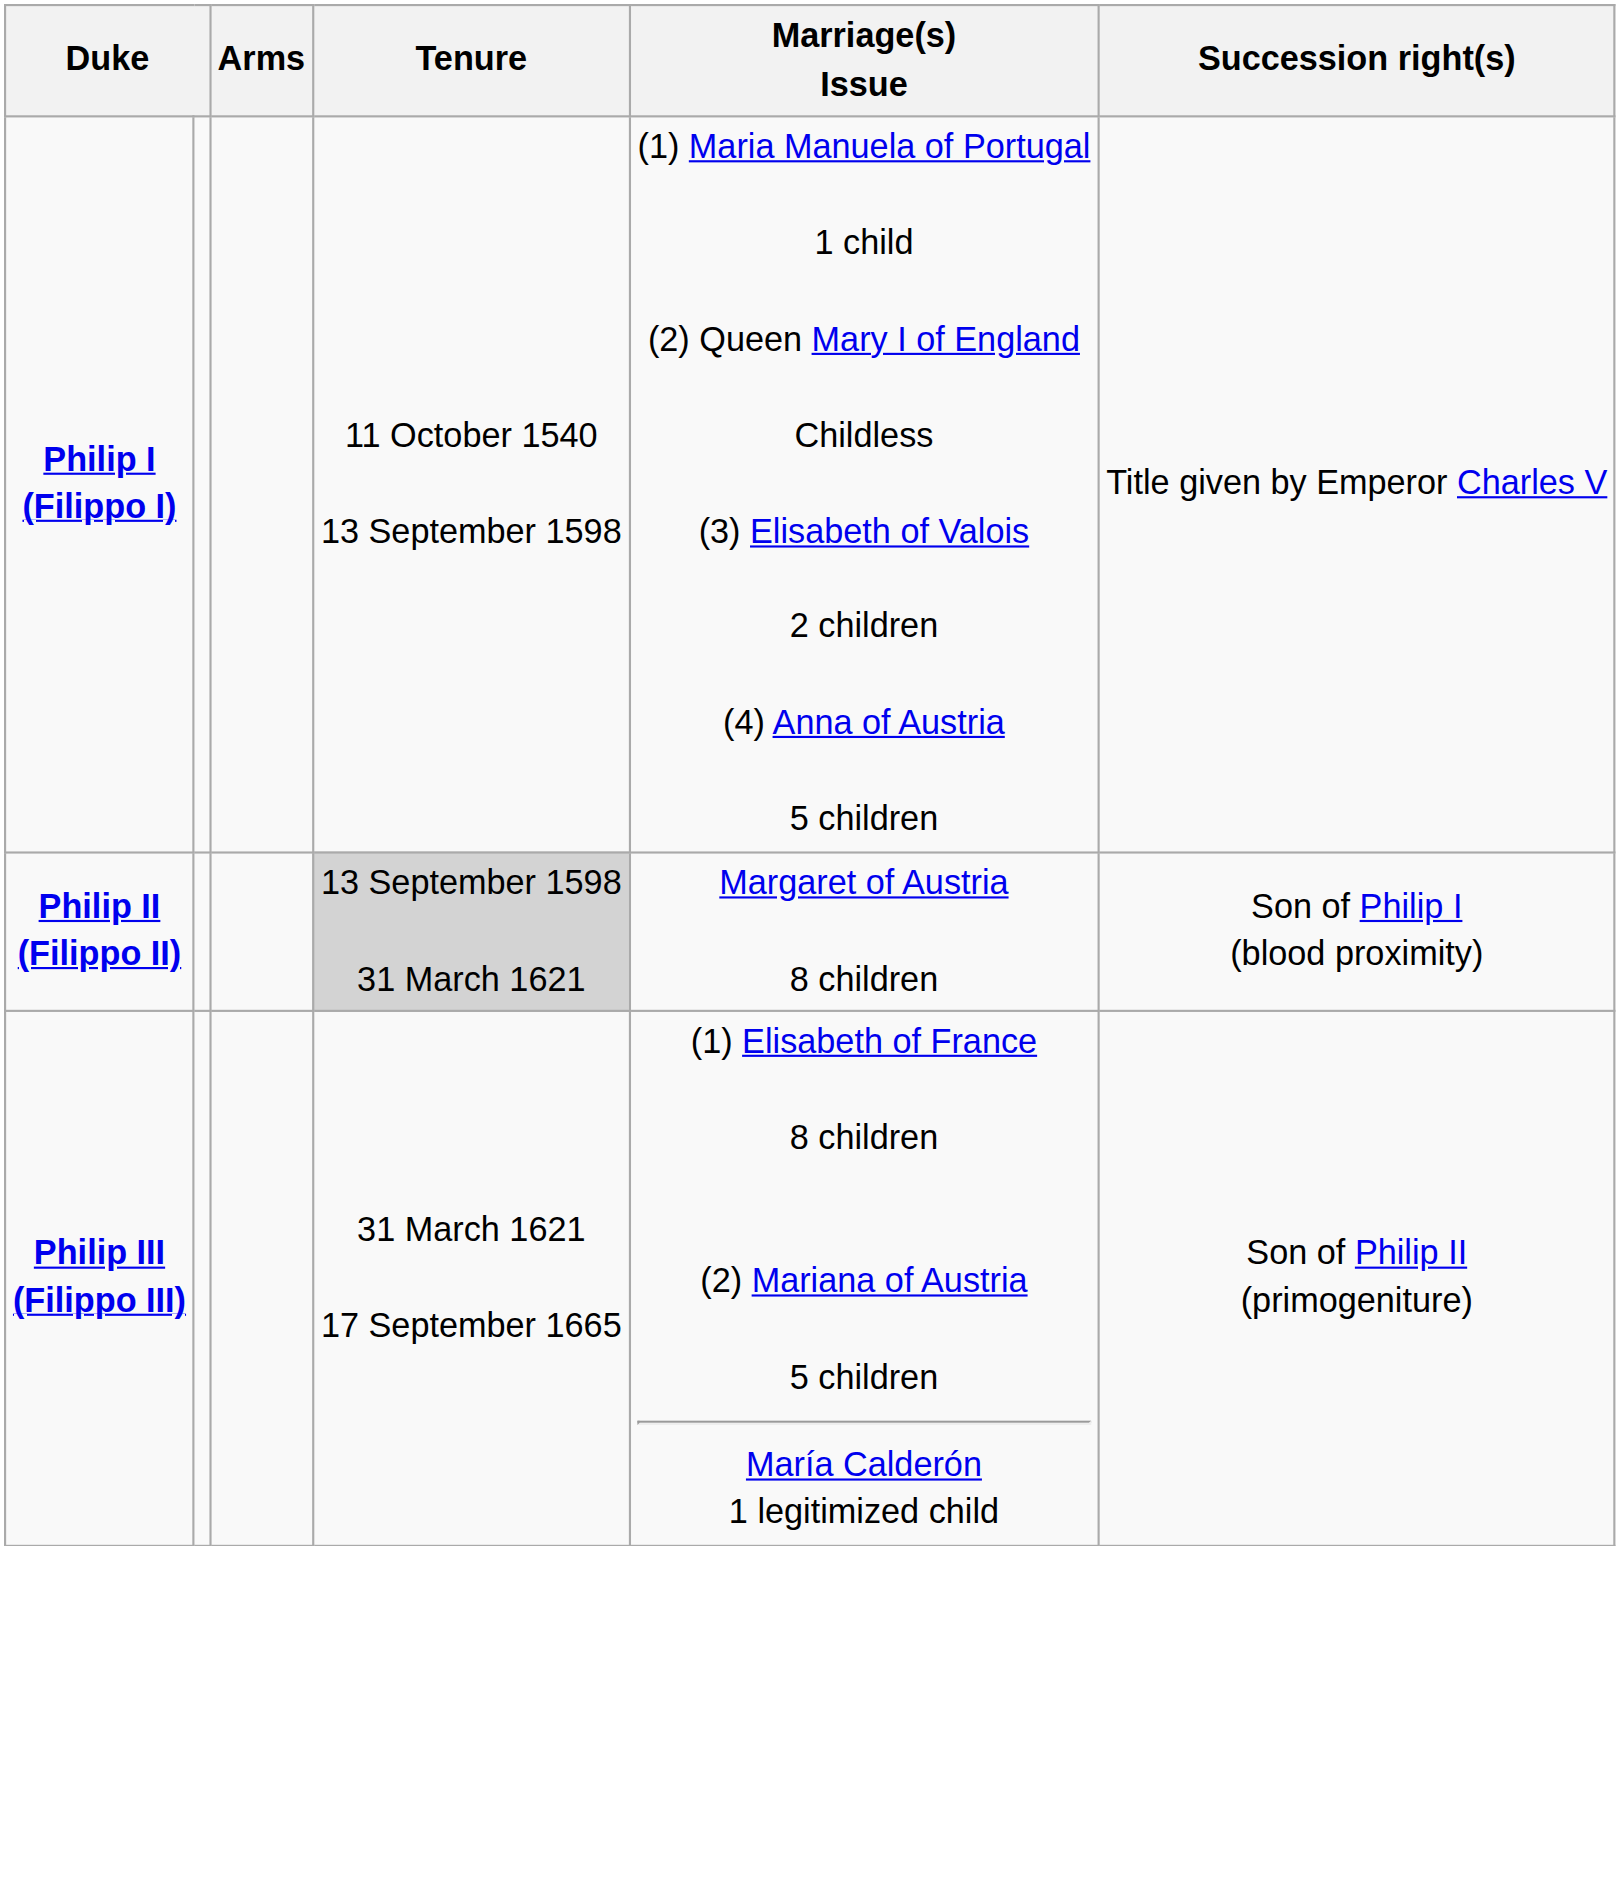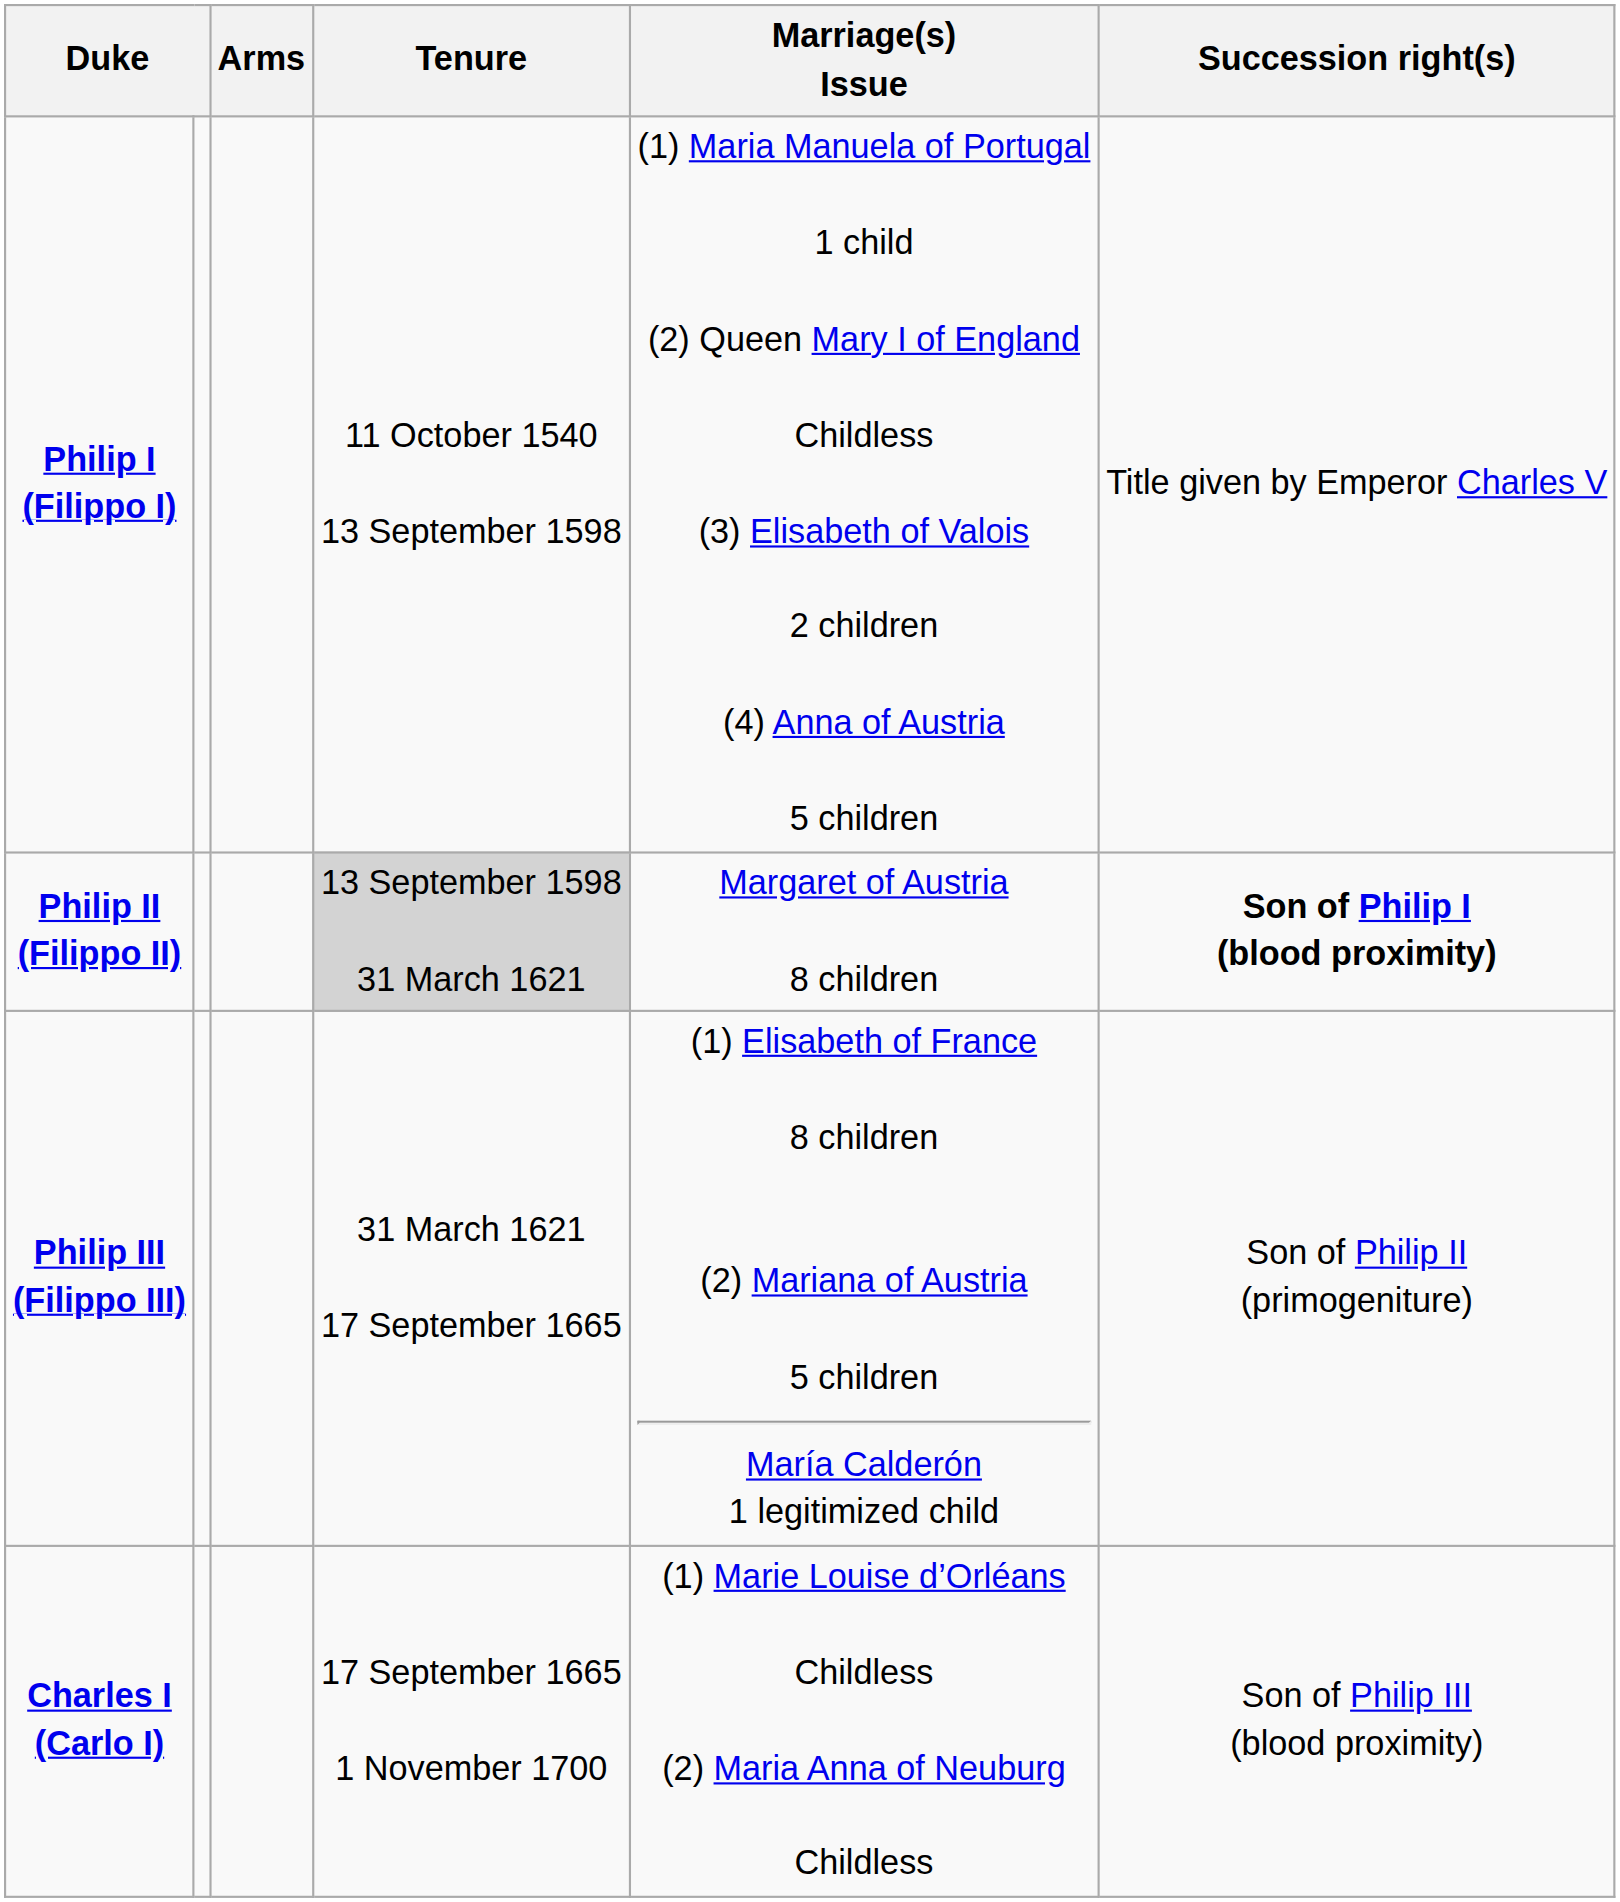 <table class="wikitable" style="line-height:1.4em; text-align:center">
 <tr>
 <th colspan=2>Duke</th>
 <th>Arms</th>
 <th>Tenure</th>
 <th>Marriage(s)<br>Issue</th>
 <th>Succession right(s)</th>
 </tr>
 <tr>
 <td><strong><a href='#'>Philip I<br><span><span>(Filippo I)</span></span></a></strong><br></td>
 <td></td>
 <td></td>
 <td>11 October 1540<br><br>13 September 1598</td>
 <td>(1) <a href='#'>Maria Manuela of Portugal</a><br><br>1 child<br><br>(2) Queen <a href='#'>Mary I of England</a><br><br>Childless<br><br>(3) <a href='#'>Elisabeth of Valois</a><br><br>2 children<br><br>(4) <a href='#'>Anna of Austria</a><br><br>5 children<br></td>
 <td>Title given by Emperor <a href='#'>Charles V</a></td>
 </tr>
 <tr>
 <td><strong><a href='#'>Philip II<br><span><span>(Filippo II)</span></span></a></strong><br></td>
 <td></td>
 <td></td>
 <td style="background: lightgrey;">13 September 1598<br><br>31 March 1621</td>
 <td><a href='#'>Margaret of Austria</a><br><br>8 children<br></td>
-<td>Son of <a href='#'>Philip I</a><br>(blood proximity)</td>
+<td><strong>Son of <a href='#'>Philip I</a><br>(blood proximity)</strong></td>
 </tr>
 <tr>
 <td><strong><a href='#'>Philip III<br><span><span>(Filippo III)</span></span></a></strong><br></td>
 <td></td>
 <td></td>
 <td>31 March 1621<br><br>17 September 1665</td>
 <td>(1) <a href='#'>Elisabeth of France</a><br><br>8 children<br><br><br>(2) <a href='#'>Mariana of Austria</a><br><br>5 children<br><hr><a href='#'>María Calderón</a><br>1 legitimized child</td>
 <td>Son of <a href='#'>Philip II</a><br>(primogeniture)</td>
 </tr>
+<tr>
+<td><strong><a href='#'>Charles I<br><span><span>(Carlo I)</span></span></a></strong><br></td>
+<td></td>
+<td></td>
+<td>17 September 1665<br><br>1 November 1700</td>
+<td>(1) <a href='#'>Marie Louise d’Orléans</a><br><br>Childless<br><br>(2) <a href='#'>Maria Anna of Neuburg</a><br><br>Childless</td>
+<td>Son of <a href='#'>Philip III</a><br>(blood proximity)</td>
+</tr>
 </table>
